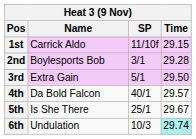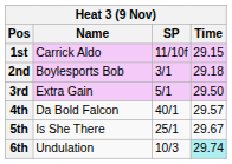 <table class="wikitable">
 <tr>
 <th colspan="6">Heat 3 (9 Nov)</th>
 </tr>
 <tr>
 <th width=20>Pos</th>
 <th width=150>Name</th>
 <th width=40>SP</th>
 <th width=40>Time</th>
 </tr>
 <tr style="background: #f4caf9;">
 <th>1st</th>
 <td>Carrick Aldo</td>
 <td>11/10f</td>
 <td>29.15</td>
 </tr>
 <tr style="background: #f4caf9;">
 <th>2nd</th>
 <td>Boylesports Bob</td>
 <td>3/1</td>
-<td>29.28</td>
+<td>29.18</td>
 </tr>
 <tr style="background: #f4caf9;">
 <th>3rd</th>
 <td>Extra Gain</td>
 <td>5/1</td>
 <td>29.50</td>
 </tr>
 <tr>
 <th>4th</th>
 <td>Da Bold Falcon</td>
 <td>40/1</td>
 <td>29.57</td>
 </tr>
 <tr>
 <th>5th</th>
 <td>Is She There</td>
 <td>25/1</td>
 <td>29.67</td>
 </tr>
 <tr>
 <th>6th</th>
 <td>Undulation</td>
 <td>10/3</td>
 <td style="background: paleturquoise;">29.74</td>
 </tr>
 </table>
